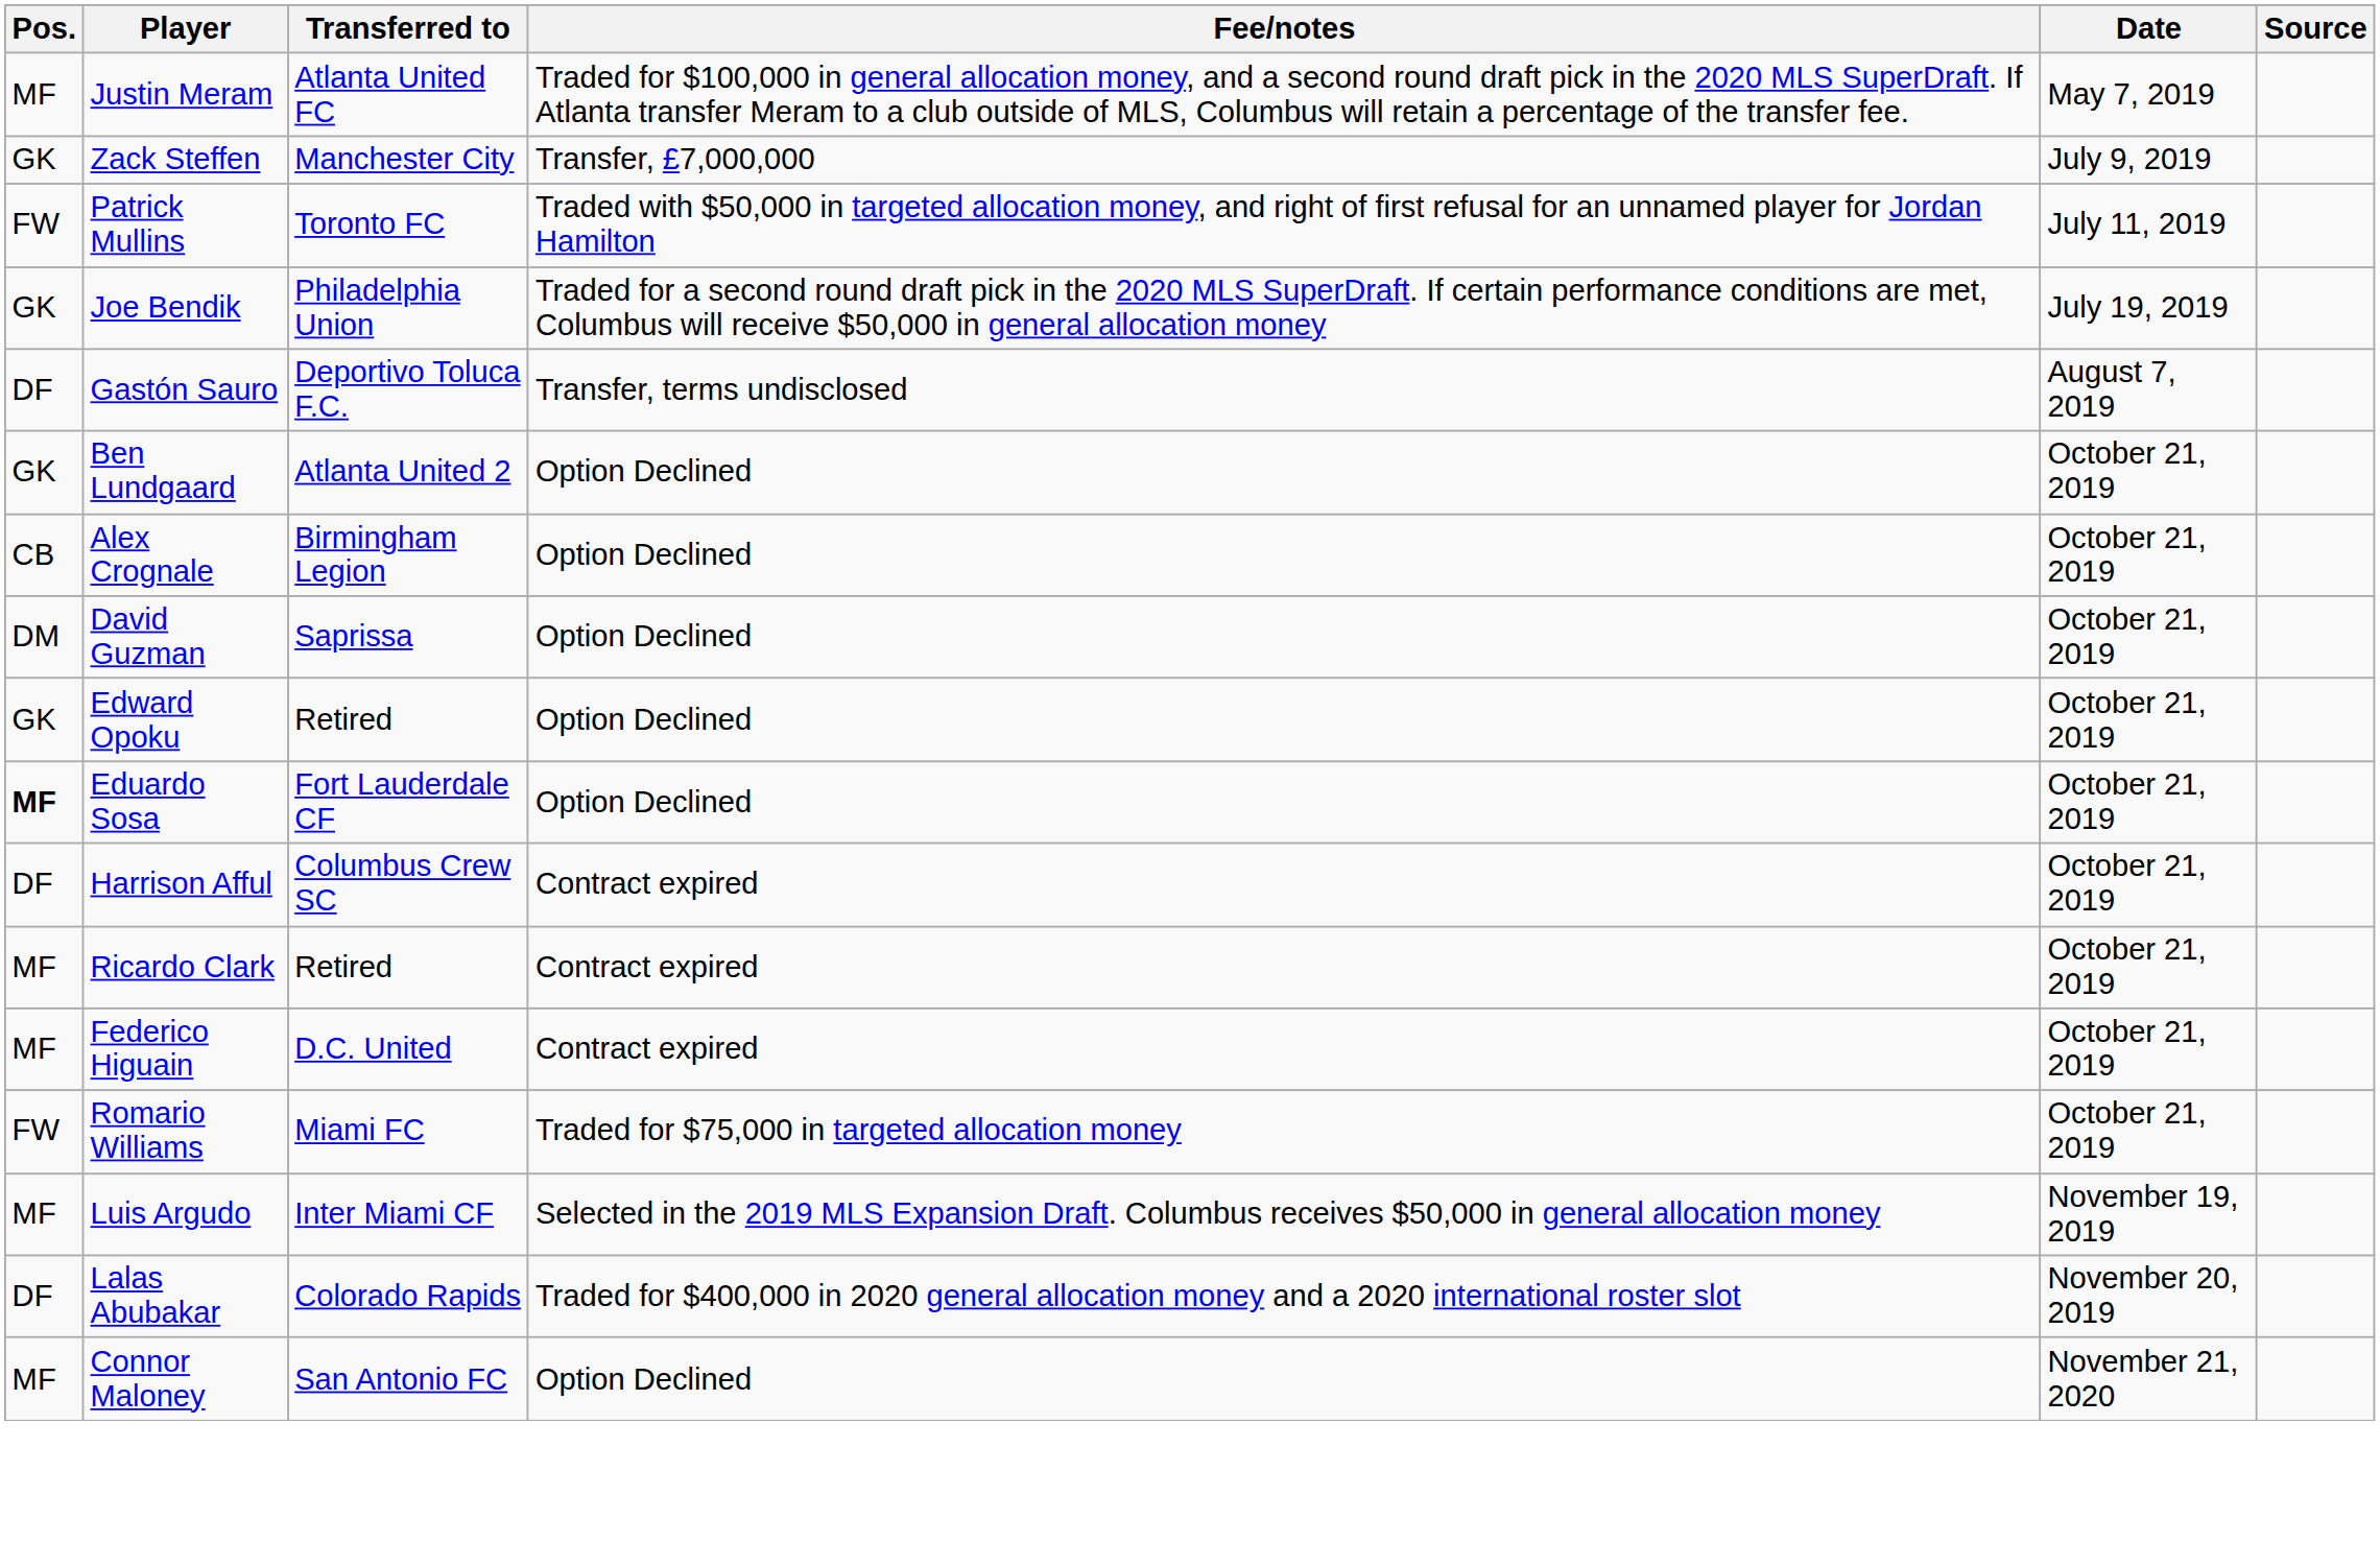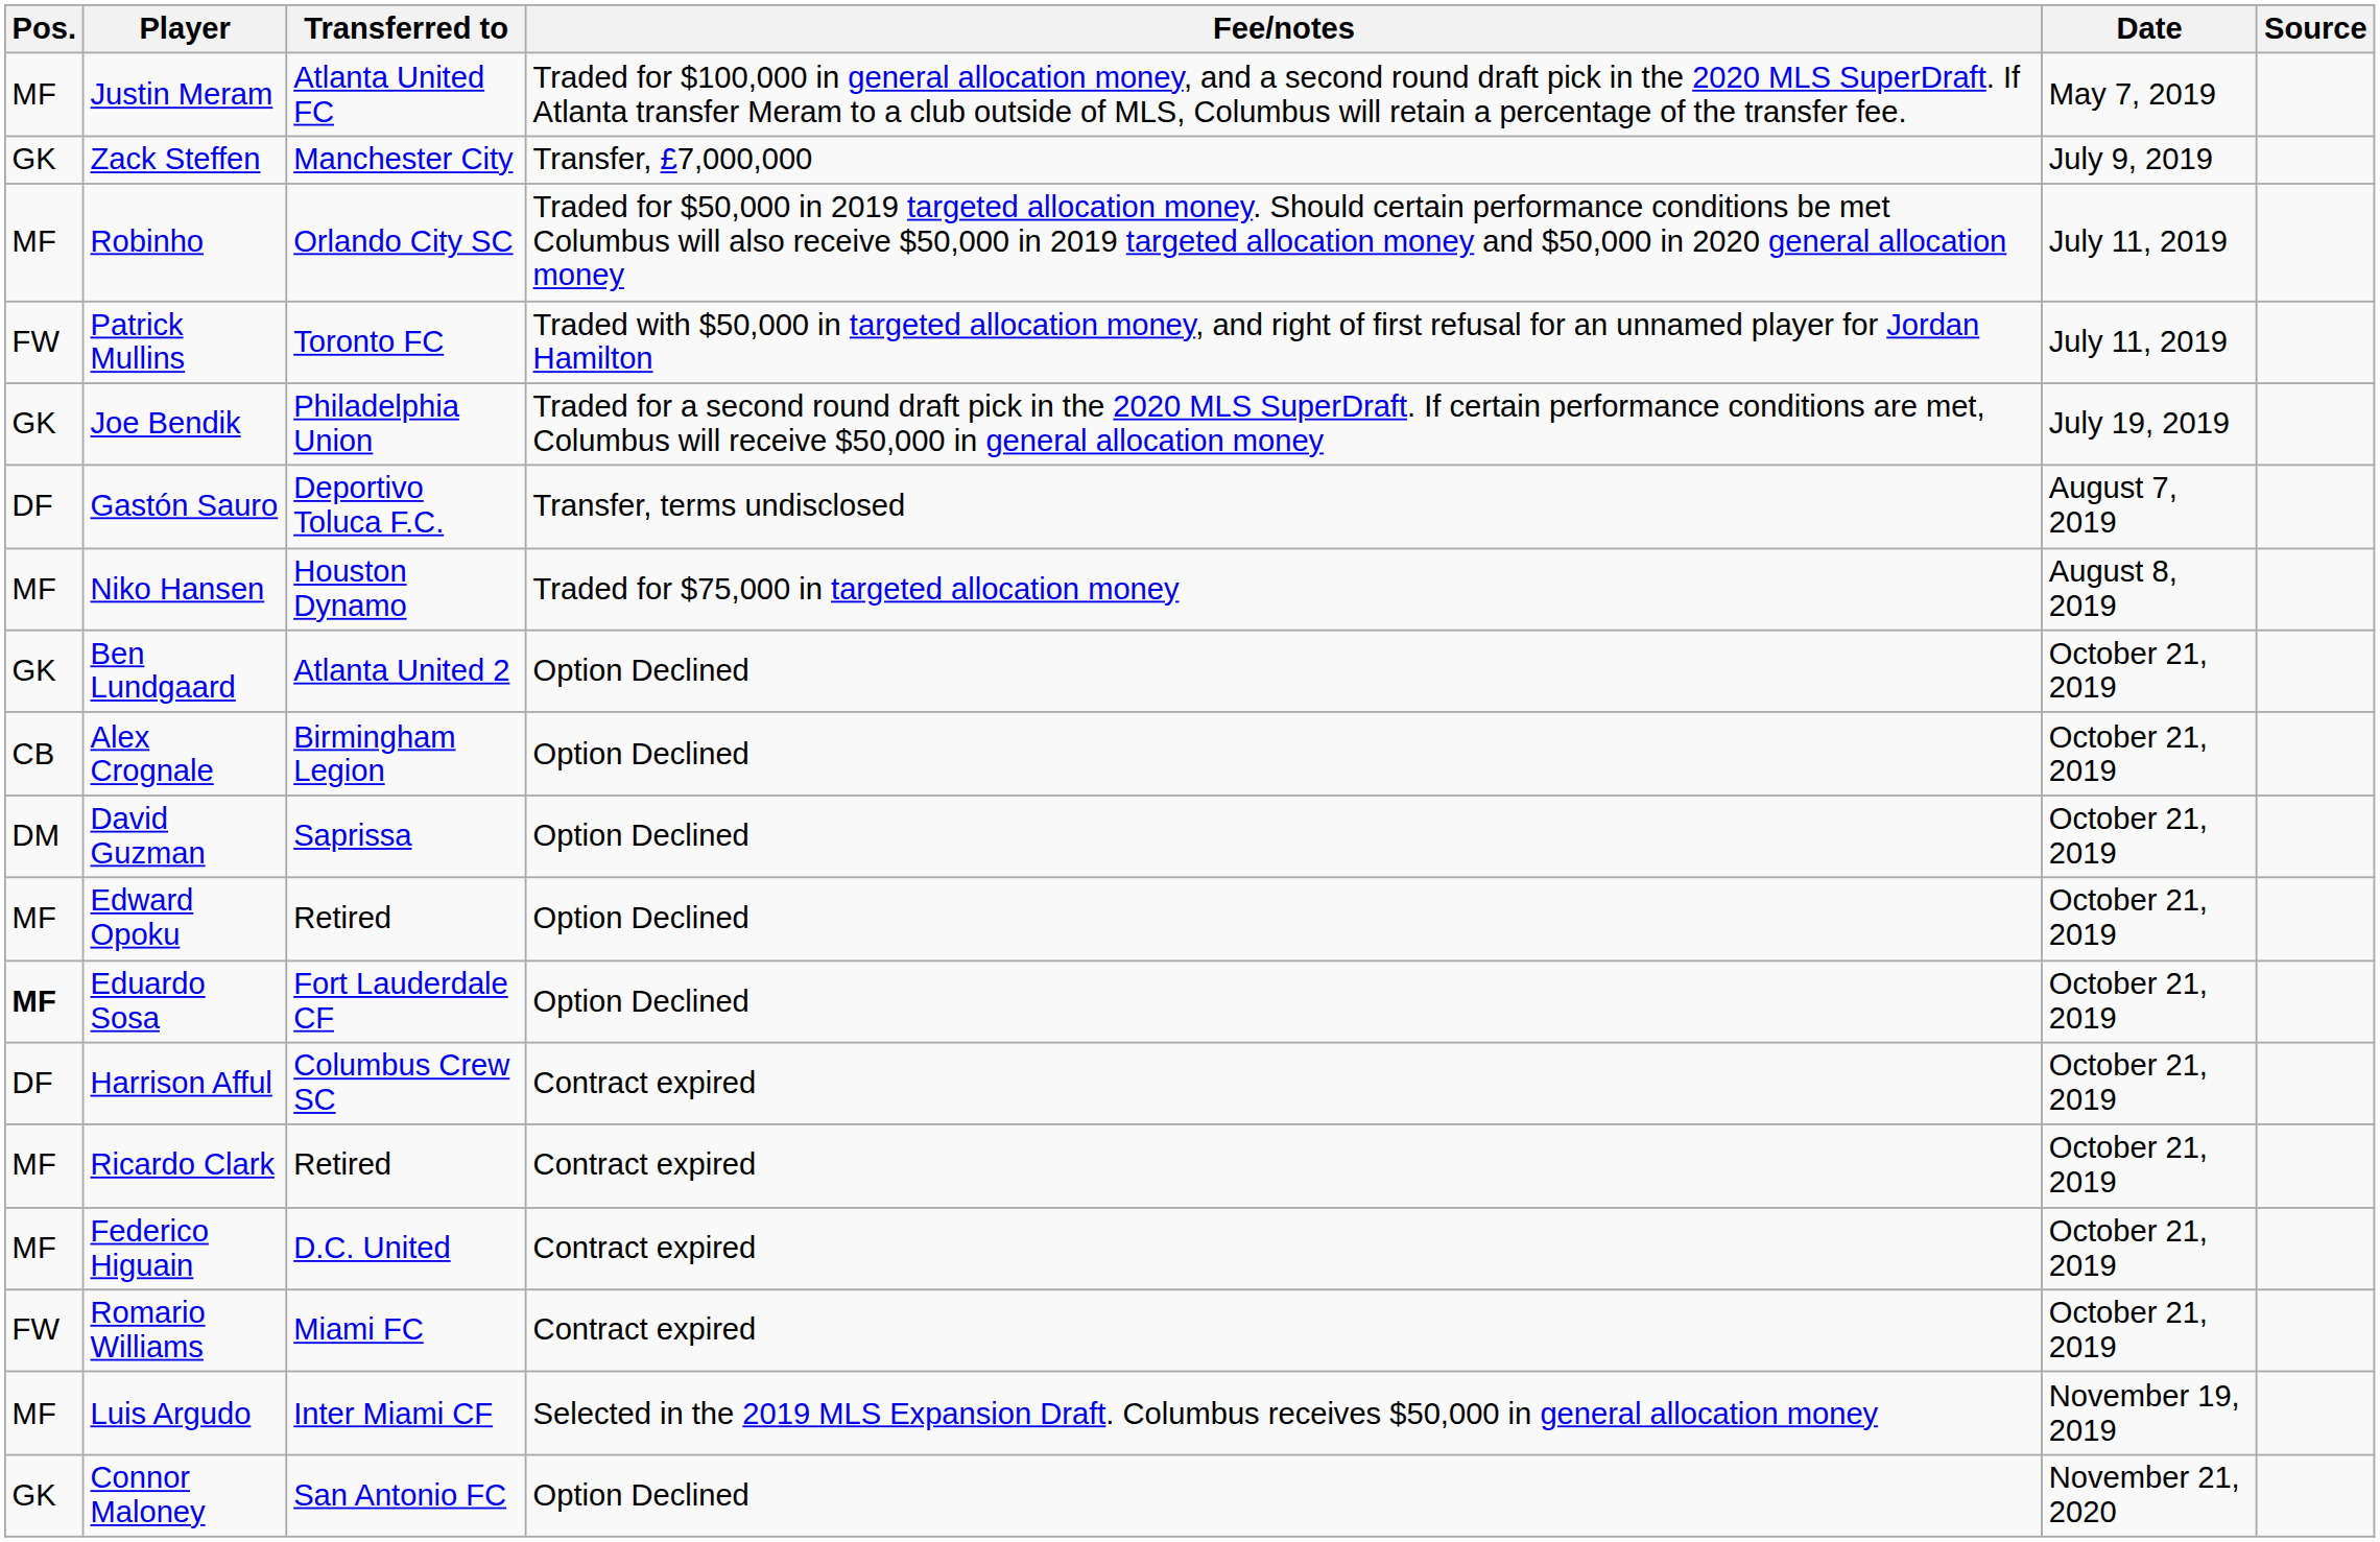 <table class="wikitable sortable" style="text-align: left">
 <tr>
 <th><strong>Pos.</strong></th>
 <th><strong>Player</strong></th>
 <th><strong>Transferred to</strong></th>
 <th><strong>Fee/notes</strong></th>
 <th><strong>Date</strong></th>
 <th><strong>Source</strong></th>
 </tr>
 <tr>
 <td>MF</td>
 <td> <a href='#'>Justin Meram</a></td>
 <td> <a href='#'>Atlanta United FC</a></td>
 <td>Traded for $100,000 in <a href='#'>general allocation money</a>, and a second round draft pick in the <a href='#'>2020 MLS SuperDraft</a>. If Atlanta transfer Meram to a club outside of MLS, Columbus will retain a percentage of the transfer fee.</td>
 <td>May 7, 2019</td>
 <td align=center></td>
 </tr>
 <tr>
 <td>GK</td>
 <td> <a href='#'>Zack Steffen</a></td>
 <td> <a href='#'>Manchester City</a></td>
 <td>Transfer, <a href='#'>£</a>7,000,000</td>
 <td>July 9, 2019</td>
+<td align=center></td>
+</tr>
+<tr>
+<td>MF</td>
+<td> <a href='#'>Robinho</a></td>
+<td> <a href='#'>Orlando City SC</a></td>
+<td>Traded for $50,000 in 2019 <a href='#'>targeted allocation money</a>. Should certain performance conditions be met Columbus will also receive $50,000 in 2019 <a href='#'>targeted allocation money</a> and $50,000 in 2020 <a href='#'>general allocation money</a></td>
+<td>July 11, 2019</td>
 <td align=center></td>
 </tr>
 <tr>
 <td>FW</td>
 <td> <a href='#'>Patrick Mullins</a></td>
 <td> <a href='#'>Toronto FC</a></td>
 <td>Traded with $50,000 in <a href='#'>targeted allocation money</a>, and right of first refusal for an unnamed player for <a href='#'>Jordan Hamilton</a></td>
 <td>July 11, 2019</td>
 <td align=center></td>
 </tr>
 <tr>
 <td>GK</td>
 <td> <a href='#'>Joe Bendik</a></td>
 <td> <a href='#'>Philadelphia Union</a></td>
 <td>Traded for a second round draft pick in the <a href='#'>2020 MLS SuperDraft</a>. If certain performance conditions are met, Columbus will receive $50,000 in <a href='#'>general allocation money</a></td>
 <td>July 19, 2019</td>
 <td align=center></td>
 </tr>
 <tr>
 <td>DF</td>
 <td> <a href='#'>Gastón Sauro</a></td>
 <td> <a href='#'>Deportivo Toluca F.C.</a></td>
 <td>Transfer, terms undisclosed</td>
 <td>August 7, 2019</td>
 <td align=center></td>
 </tr>
 <tr>
+<td>MF</td>
+<td> <a href='#'>Niko Hansen</a></td>
+<td> <a href='#'>Houston Dynamo</a></td>
+<td>Traded for $75,000 in <a href='#'>targeted allocation money</a></td>
+<td>August 8, 2019</td>
+<td align=center></td>
+</tr>
+<tr>
 <td>GK</td>
 <td> <a href='#'>Ben Lundgaard</a></td>
 <td> <a href='#'>Atlanta United 2</a></td>
 <td>Option Declined</td>
 <td>October 21, 2019</td>
 <td align=center></td>
 </tr>
 <tr>
 <td>CB</td>
 <td> <a href='#'>Alex Crognale</a></td>
 <td> <a href='#'>Birmingham Legion</a></td>
 <td>Option Declined</td>
 <td>October 21, 2019</td>
 <td align=center></td>
 </tr>
 <tr>
 <td>DM</td>
 <td> <a href='#'>David Guzman</a></td>
 <td> <a href='#'>Saprissa</a></td>
 <td>Option Declined</td>
 <td>October 21, 2019</td>
 <td align=center></td>
 </tr>
 <tr>
-<td>GK</td>
+<td>MF</td>
 <td> <a href='#'>Edward Opoku</a></td>
 <td>Retired</td>
 <td>Option Declined</td>
 <td>October 21, 2019</td>
 <td align=center></td>
 </tr>
 <tr>
 <td><strong>MF</strong></td>
 <td> <a href='#'>Eduardo Sosa</a></td>
 <td> <a href='#'>Fort Lauderdale CF</a></td>
 <td>Option Declined</td>
 <td>October 21, 2019</td>
 <td align=center></td>
 </tr>
 <tr>
 <td>DF</td>
 <td> <a href='#'>Harrison Afful</a></td>
 <td> <a href='#'>Columbus Crew SC</a></td>
 <td>Contract expired</td>
 <td>October 21, 2019</td>
 <td align=center></td>
 </tr>
 <tr>
 <td>MF</td>
 <td> <a href='#'>Ricardo Clark</a></td>
 <td>Retired</td>
 <td>Contract expired</td>
 <td>October 21, 2019</td>
 <td align=center></td>
 </tr>
 <tr>
 <td>MF</td>
 <td> <a href='#'>Federico Higuain</a></td>
 <td> <a href='#'>D.C. United</a></td>
 <td>Contract expired</td>
 <td>October 21, 2019</td>
 <td align=center></td>
 </tr>
 <tr>
 <td>FW</td>
 <td> <a href='#'>Romario Williams</a></td>
 <td> <a href='#'>Miami FC</a></td>
-<td>Traded for $75,000 in <a href='#'>targeted allocation money</a></td>
+<td>Contract expired</td>
 <td>October 21, 2019</td>
 </tr>
 <tr>
 <td>MF</td>
 <td> <a href='#'>Luis Argudo</a></td>
 <td> <a href='#'>Inter Miami CF</a></td>
 <td>Selected in the <a href='#'>2019 MLS Expansion Draft</a>. Columbus receives $50,000 in <a href='#'>general allocation money</a></td>
 <td>November 19, 2019</td>
 <td align=center></td>
 </tr>
 <tr>
-<td>DF</td>
-<td> <a href='#'>Lalas Abubakar</a></td>
-<td> <a href='#'>Colorado Rapids</a></td>
-<td>Traded for $400,000 in 2020 <a href='#'>general allocation money</a> and a 2020 <a href='#'>international roster slot</a></td>
-<td>November 20, 2019</td>
-<td align=center></td>
-</tr>
-<tr>
-<td>MF</td>
+<td>GK</td>
 <td> <a href='#'>Connor Maloney</a></td>
 <td> <a href='#'>San Antonio FC</a></td>
 <td>Option Declined</td>
 <td>November 21, 2020</td>
 <td align=center></td>
 </tr>
 </table>
